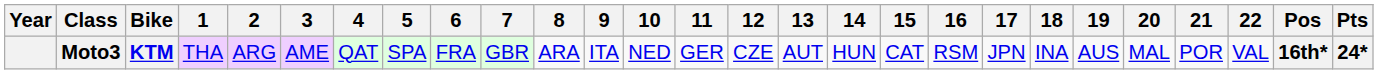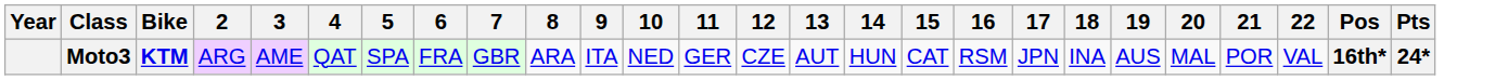 <table class="wikitable" style="text-align:center;">
 <tr>
 <th>Year</th>
 <th>Class</th>
 <th>Bike</th>
-<th>1</th>
 <th>2</th>
 <th>3</th>
 <th>4</th>
 <th>5</th>
 <th>6</th>
 <th>7</th>
 <th>8</th>
 <th>9</th>
 <th>10</th>
 <th>11</th>
 <th>12</th>
 <th>13</th>
 <th>14</th>
 <th>15</th>
 <th>16</th>
 <th>17</th>
 <th>18</th>
 <th>19</th>
 <th>20</th>
 <th>21</th>
 <th>22</th>
 <th>Pos</th>
 <th>Pts</th>
 </tr>
 <tr>
 <th></th>
 <th>Moto3</th>
 <th><a href='#'>KTM</a></th>
-<td style="background:#EFCFFF;"><a href='#'>THA</a><br></td>
 <td style="background:#EFCFFF;"><a href='#'>ARG</a><br></td>
 <td style="background:#EFCFFF;"><a href='#'>AME</a><br></td>
 <td style="background:#DFFFDF;"><a href='#'>QAT</a><br></td>
 <td style="background:#DFFFDF;"><a href='#'>SPA</a><br></td>
 <td style="background:#DFFFDF;"><a href='#'>FRA</a><br></td>
 <td style="background:#DFFFDF;"><a href='#'>GBR</a><br></td>
 <td><a href='#'>ARA</a></td>
 <td><a href='#'>ITA</a></td>
 <td><a href='#'>NED</a></td>
 <td><a href='#'>GER</a></td>
 <td><a href='#'>CZE</a></td>
 <td><a href='#'>AUT</a></td>
 <td><a href='#'>HUN</a></td>
 <td><a href='#'>CAT</a></td>
 <td><a href='#'>RSM</a></td>
 <td><a href='#'>JPN</a></td>
 <td><a href='#'>INA</a></td>
 <td><a href='#'>AUS</a></td>
 <td><a href='#'>MAL</a></td>
 <td><a href='#'>POR</a></td>
 <td><a href='#'>VAL</a></td>
 <th>16th*</th>
 <th>24*</th>
 </tr>
 </table>
